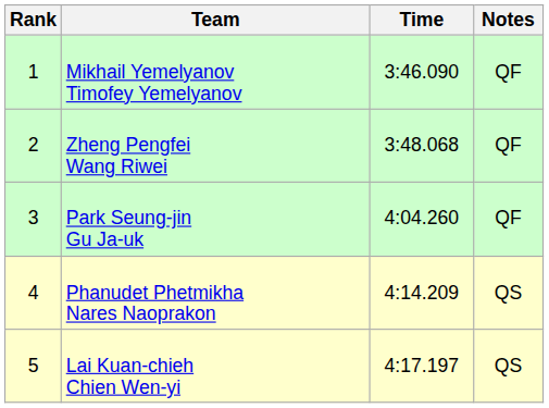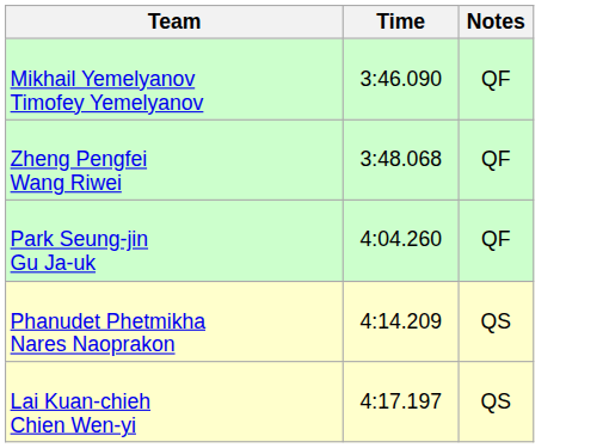 <table class=wikitable style="text-align:center">
 <tr>
-<th width=40>Rank</th>
 <th width=250>Team</th>
 <th width=80>Time</th>
 <th width=50>Notes</th>
 </tr>
 <tr bgcolor="ccffcc">
-<td>1</td>
 <td align=left><br><a href='#'>Mikhail Yemelyanov</a><br><a href='#'>Timofey Yemelyanov</a></td>
 <td>3:46.090</td>
 <td>QF</td>
 </tr>
 <tr bgcolor="ccffcc">
-<td>2</td>
 <td align=left><br><a href='#'>Zheng Pengfei</a><br><a href='#'>Wang Riwei</a></td>
 <td>3:48.068</td>
 <td>QF</td>
 </tr>
 <tr bgcolor="ccffcc">
-<td>3</td>
 <td align=left><br><a href='#'>Park Seung-jin</a><br><a href='#'>Gu Ja-uk</a></td>
 <td>4:04.260</td>
 <td>QF</td>
 </tr>
 <tr bgcolor="#ffffcc">
-<td>4</td>
 <td align=left><br><a href='#'>Phanudet Phetmikha</a><br><a href='#'>Nares Naoprakon</a></td>
 <td>4:14.209</td>
 <td>QS</td>
 </tr>
 <tr bgcolor="#ffffcc">
-<td>5</td>
 <td align=left><br><a href='#'>Lai Kuan-chieh</a><br><a href='#'>Chien Wen-yi</a></td>
 <td>4:17.197</td>
 <td>QS</td>
 </tr>
 </table>
